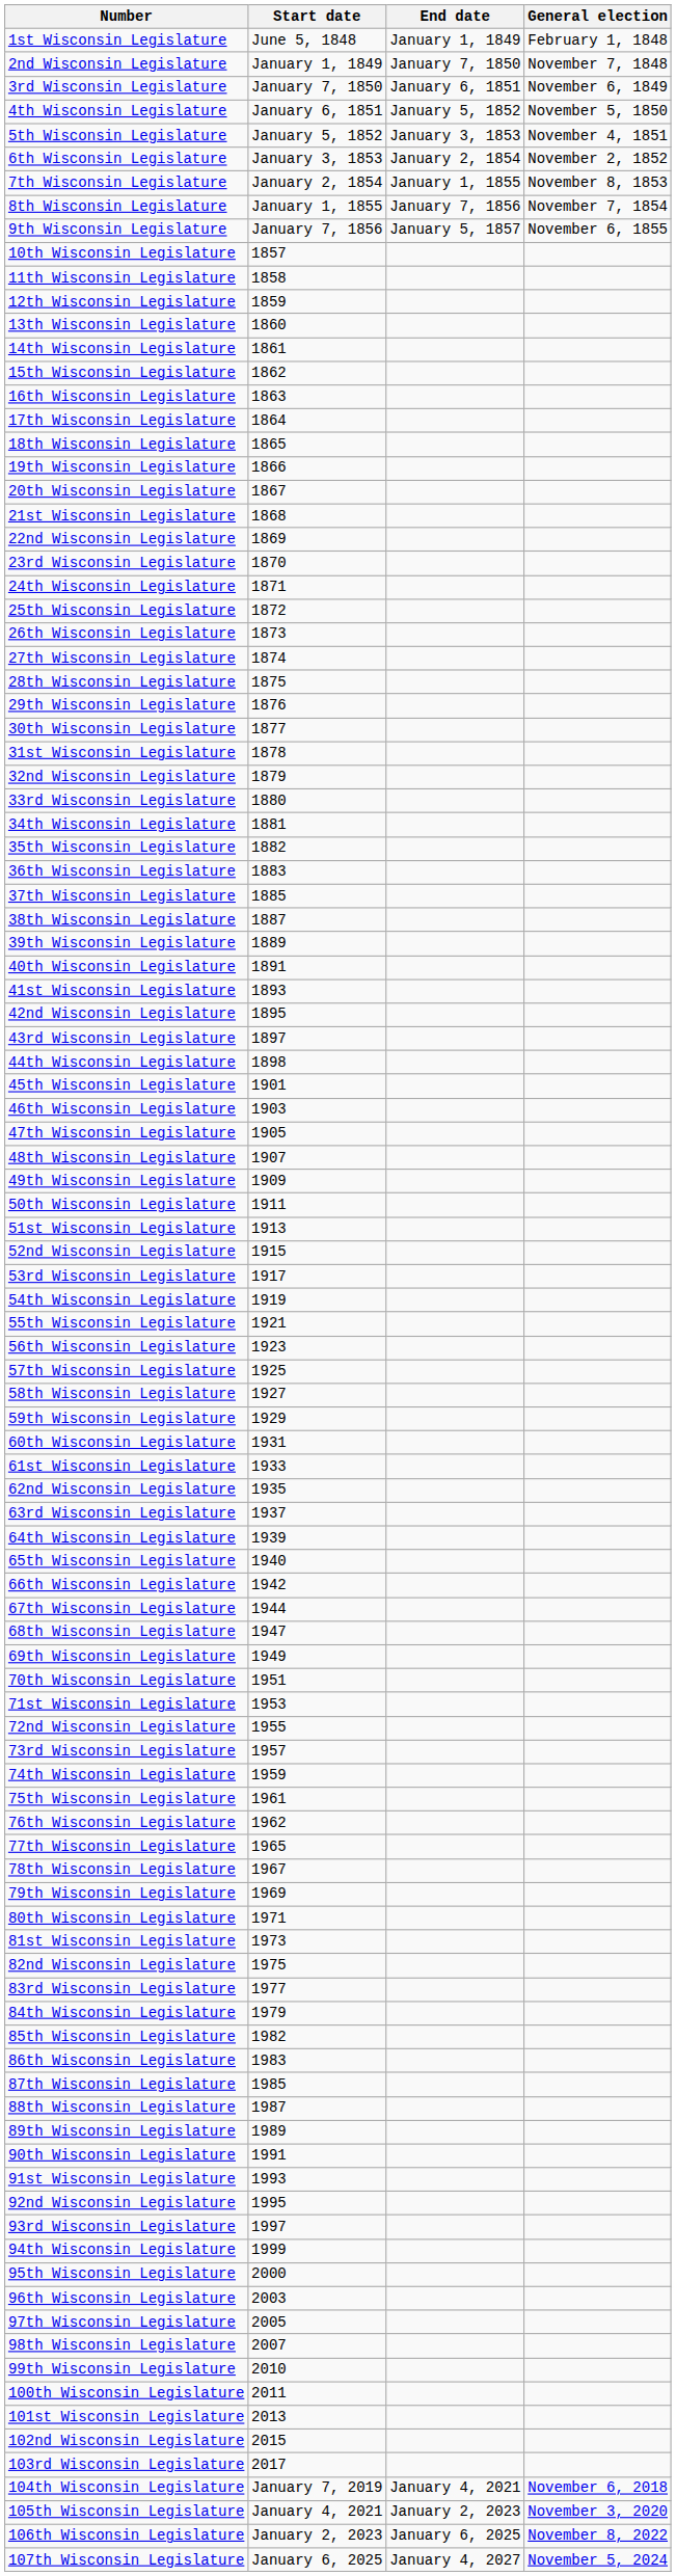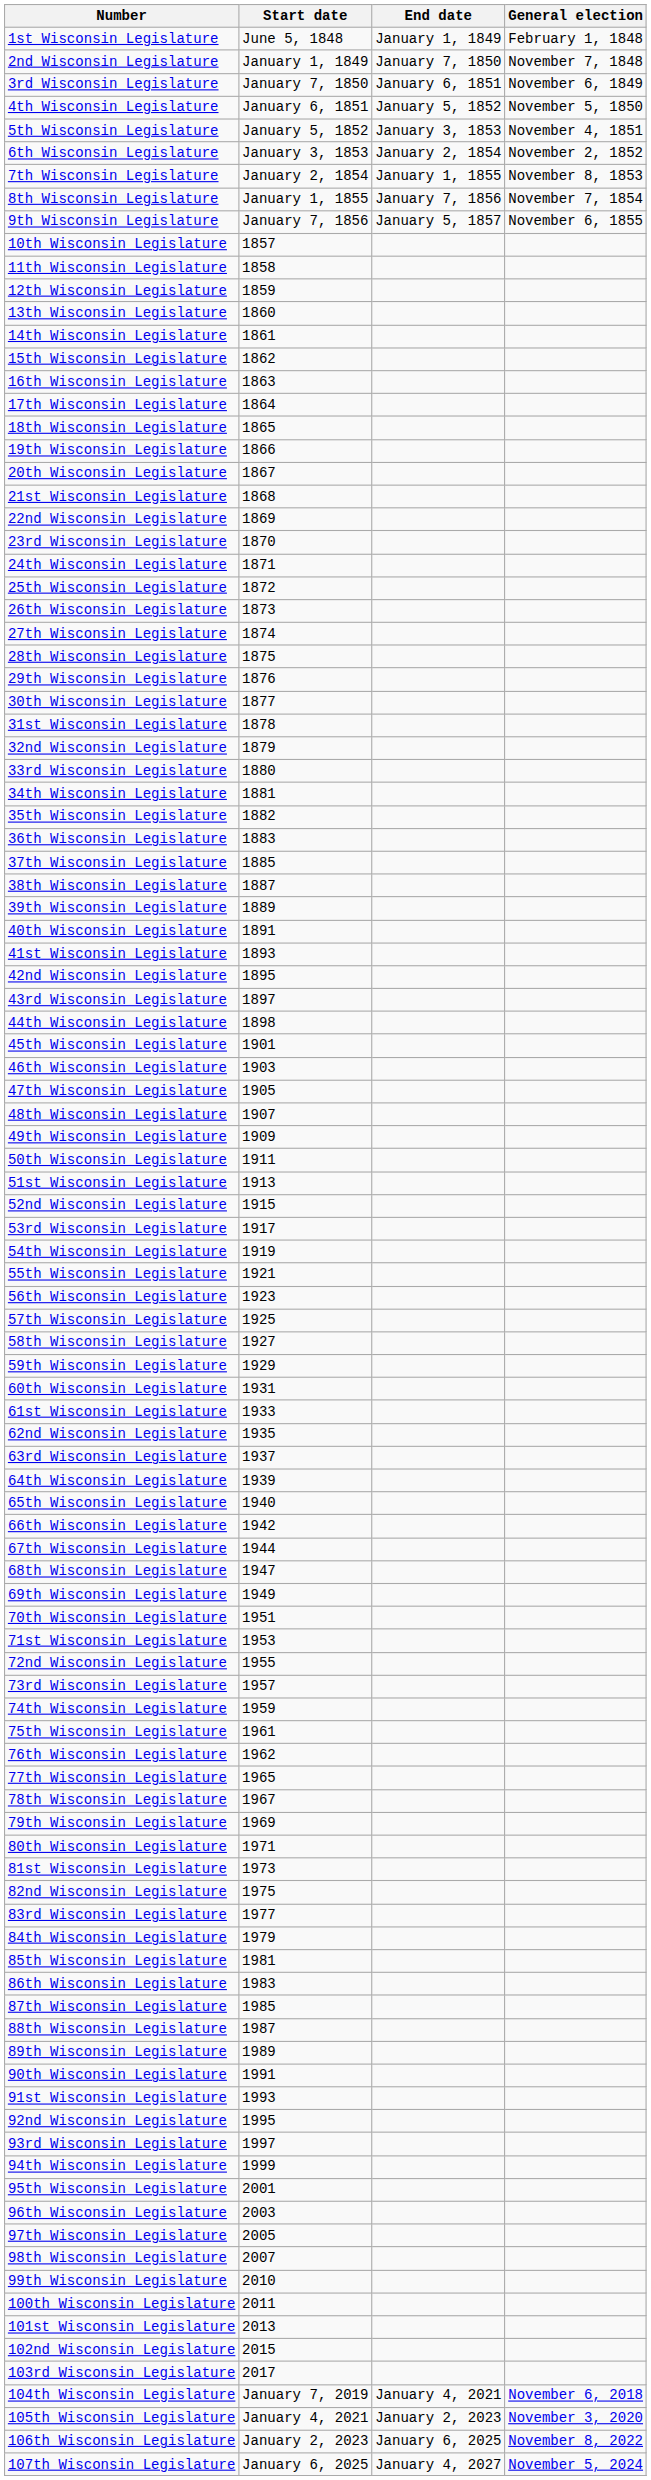 <table class="wikitable mw-datatable sticky-header">
 <tr>
 <th>Number</th>
 <th>Start date</th>
 <th>End date</th>
 <th>General election</th>
 </tr>
 <tr>
 <td><a href='#'>1st Wisconsin Legislature</a></td>
 <td>June 5, 1848</td>
 <td>January 1, 1849</td>
 <td>February 1, 1848</td>
 </tr>
 <tr>
 <td><a href='#'>2nd Wisconsin Legislature</a></td>
 <td>January 1, 1849</td>
 <td>January 7, 1850</td>
 <td>November 7, 1848</td>
 </tr>
 <tr>
 <td><a href='#'>3rd Wisconsin Legislature</a></td>
 <td>January 7, 1850</td>
 <td>January 6, 1851</td>
 <td>November 6, 1849</td>
 </tr>
 <tr>
 <td><a href='#'>4th Wisconsin Legislature</a></td>
 <td>January 6, 1851</td>
 <td>January 5, 1852</td>
 <td>November 5, 1850</td>
 </tr>
 <tr>
 <td><a href='#'>5th Wisconsin Legislature</a></td>
 <td>January 5, 1852</td>
 <td>January 3, 1853</td>
 <td>November 4, 1851</td>
 </tr>
 <tr>
 <td><a href='#'>6th Wisconsin Legislature</a></td>
 <td>January 3, 1853</td>
 <td>January 2, 1854</td>
 <td>November 2, 1852</td>
 </tr>
 <tr>
 <td><a href='#'>7th Wisconsin Legislature</a></td>
 <td>January 2, 1854</td>
 <td>January 1, 1855</td>
 <td>November 8, 1853</td>
 </tr>
 <tr>
 <td><a href='#'>8th Wisconsin Legislature</a></td>
 <td>January 1, 1855</td>
 <td>January 7, 1856</td>
 <td>November 7, 1854</td>
 </tr>
 <tr>
 <td><a href='#'>9th Wisconsin Legislature</a></td>
 <td>January 7, 1856</td>
 <td>January 5, 1857</td>
 <td>November 6, 1855</td>
 </tr>
 <tr>
 <td><a href='#'>10th Wisconsin Legislature</a></td>
 <td>1857</td>
 <td></td>
 <td></td>
 </tr>
 <tr>
 <td><a href='#'>11th Wisconsin Legislature</a></td>
 <td>1858</td>
 <td></td>
 <td></td>
 </tr>
 <tr>
 <td><a href='#'>12th Wisconsin Legislature</a></td>
 <td>1859</td>
 <td></td>
 <td></td>
 </tr>
 <tr>
 <td><a href='#'>13th Wisconsin Legislature</a></td>
 <td>1860</td>
 <td></td>
 <td></td>
 </tr>
 <tr>
 <td><a href='#'>14th Wisconsin Legislature</a></td>
 <td>1861</td>
 <td></td>
 <td></td>
 </tr>
 <tr>
 <td><a href='#'>15th Wisconsin Legislature</a></td>
 <td>1862</td>
 <td></td>
 <td></td>
 </tr>
 <tr>
 <td><a href='#'>16th Wisconsin Legislature</a></td>
 <td>1863</td>
 <td></td>
 <td></td>
 </tr>
 <tr>
 <td><a href='#'>17th Wisconsin Legislature</a></td>
 <td>1864</td>
 <td></td>
 <td></td>
 </tr>
 <tr>
 <td><a href='#'>18th Wisconsin Legislature</a></td>
 <td>1865</td>
 <td></td>
 <td></td>
 </tr>
 <tr>
 <td><a href='#'>19th Wisconsin Legislature</a></td>
 <td>1866</td>
 <td></td>
 <td></td>
 </tr>
 <tr>
 <td><a href='#'>20th Wisconsin Legislature</a></td>
 <td>1867</td>
 <td></td>
 <td></td>
 </tr>
 <tr>
 <td><a href='#'>21st Wisconsin Legislature</a></td>
 <td>1868</td>
 <td></td>
 <td></td>
 </tr>
 <tr>
 <td><a href='#'>22nd Wisconsin Legislature</a></td>
 <td>1869</td>
 <td></td>
 <td></td>
 </tr>
 <tr>
 <td><a href='#'>23rd Wisconsin Legislature</a></td>
 <td>1870</td>
 <td></td>
 <td></td>
 </tr>
 <tr>
 <td><a href='#'>24th Wisconsin Legislature</a></td>
 <td>1871</td>
 <td></td>
 <td></td>
 </tr>
 <tr>
 <td><a href='#'>25th Wisconsin Legislature</a></td>
 <td>1872</td>
 <td></td>
 <td></td>
 </tr>
 <tr>
 <td><a href='#'>26th Wisconsin Legislature</a></td>
 <td>1873</td>
 <td></td>
 <td></td>
 </tr>
 <tr>
 <td><a href='#'>27th Wisconsin Legislature</a></td>
 <td>1874</td>
 <td></td>
 <td></td>
 </tr>
 <tr>
 <td><a href='#'>28th Wisconsin Legislature</a></td>
 <td>1875</td>
 <td></td>
 <td></td>
 </tr>
 <tr>
 <td><a href='#'>29th Wisconsin Legislature</a></td>
 <td>1876</td>
 <td></td>
 <td></td>
 </tr>
 <tr>
 <td><a href='#'>30th Wisconsin Legislature</a></td>
 <td>1877</td>
 <td></td>
 <td></td>
 </tr>
 <tr>
 <td><a href='#'>31st Wisconsin Legislature</a></td>
 <td>1878</td>
 <td></td>
 <td></td>
 </tr>
 <tr>
 <td><a href='#'>32nd Wisconsin Legislature</a></td>
 <td>1879</td>
 <td></td>
 <td></td>
 </tr>
 <tr>
 <td><a href='#'>33rd Wisconsin Legislature</a></td>
 <td>1880</td>
 <td></td>
 <td></td>
 </tr>
 <tr>
 <td><a href='#'>34th Wisconsin Legislature</a></td>
 <td>1881</td>
 <td></td>
 <td></td>
 </tr>
 <tr>
 <td><a href='#'>35th Wisconsin Legislature</a></td>
 <td>1882</td>
 <td></td>
 <td></td>
 </tr>
 <tr>
 <td><a href='#'>36th Wisconsin Legislature</a></td>
 <td>1883</td>
 <td></td>
 <td></td>
 </tr>
 <tr>
 <td><a href='#'>37th Wisconsin Legislature</a></td>
 <td>1885</td>
 <td></td>
 <td></td>
 </tr>
 <tr>
 <td><a href='#'>38th Wisconsin Legislature</a></td>
 <td>1887</td>
 <td></td>
 <td></td>
 </tr>
 <tr>
 <td><a href='#'>39th Wisconsin Legislature</a></td>
 <td>1889</td>
 <td></td>
 <td></td>
 </tr>
 <tr>
 <td><a href='#'>40th Wisconsin Legislature</a></td>
 <td>1891</td>
 <td></td>
 <td></td>
 </tr>
 <tr>
 <td><a href='#'>41st Wisconsin Legislature</a></td>
 <td>1893</td>
 <td></td>
 <td></td>
 </tr>
 <tr>
 <td><a href='#'>42nd Wisconsin Legislature</a></td>
 <td>1895</td>
 <td></td>
 <td></td>
 </tr>
 <tr>
 <td><a href='#'>43rd Wisconsin Legislature</a></td>
 <td>1897</td>
 <td></td>
 <td></td>
 </tr>
 <tr>
 <td><a href='#'>44th Wisconsin Legislature</a></td>
 <td>1898</td>
 <td></td>
 <td></td>
 </tr>
 <tr>
 <td><a href='#'>45th Wisconsin Legislature</a></td>
 <td>1901</td>
 <td></td>
 <td></td>
 </tr>
 <tr>
 <td><a href='#'>46th Wisconsin Legislature</a></td>
 <td>1903</td>
 <td></td>
 <td></td>
 </tr>
 <tr>
 <td><a href='#'>47th Wisconsin Legislature</a></td>
 <td>1905</td>
 <td></td>
 <td></td>
 </tr>
 <tr>
 <td><a href='#'>48th Wisconsin Legislature</a></td>
 <td>1907</td>
 <td></td>
 <td></td>
 </tr>
 <tr>
 <td><a href='#'>49th Wisconsin Legislature</a></td>
 <td>1909</td>
 <td></td>
 <td></td>
 </tr>
 <tr>
 <td><a href='#'>50th Wisconsin Legislature</a></td>
 <td>1911</td>
 <td></td>
 <td></td>
 </tr>
 <tr>
 <td><a href='#'>51st Wisconsin Legislature</a></td>
 <td>1913</td>
 <td></td>
 <td></td>
 </tr>
 <tr>
 <td><a href='#'>52nd Wisconsin Legislature</a></td>
 <td>1915</td>
 <td></td>
 <td></td>
 </tr>
 <tr>
 <td><a href='#'>53rd Wisconsin Legislature</a></td>
 <td>1917</td>
 <td></td>
 <td></td>
 </tr>
 <tr>
 <td><a href='#'>54th Wisconsin Legislature</a></td>
 <td>1919</td>
 <td></td>
 <td></td>
 </tr>
 <tr>
 <td><a href='#'>55th Wisconsin Legislature</a></td>
 <td>1921</td>
 <td></td>
 <td></td>
 </tr>
 <tr>
 <td><a href='#'>56th Wisconsin Legislature</a></td>
 <td>1923</td>
 <td></td>
 <td></td>
 </tr>
 <tr>
 <td><a href='#'>57th Wisconsin Legislature</a></td>
 <td>1925</td>
 <td></td>
 <td></td>
 </tr>
 <tr>
 <td><a href='#'>58th Wisconsin Legislature</a></td>
 <td>1927</td>
 <td></td>
 <td></td>
 </tr>
 <tr>
 <td><a href='#'>59th Wisconsin Legislature</a></td>
 <td>1929</td>
 <td></td>
 <td></td>
 </tr>
 <tr>
 <td><a href='#'>60th Wisconsin Legislature</a></td>
 <td>1931</td>
 <td></td>
 <td></td>
 </tr>
 <tr>
 <td><a href='#'>61st Wisconsin Legislature</a></td>
 <td>1933</td>
 <td></td>
 <td></td>
 </tr>
 <tr>
 <td><a href='#'>62nd Wisconsin Legislature</a></td>
 <td>1935</td>
 <td></td>
 <td></td>
 </tr>
 <tr>
 <td><a href='#'>63rd Wisconsin Legislature</a></td>
 <td>1937</td>
 <td></td>
 <td></td>
 </tr>
 <tr>
 <td><a href='#'>64th Wisconsin Legislature</a></td>
 <td>1939</td>
 <td></td>
 <td></td>
 </tr>
 <tr>
 <td><a href='#'>65th Wisconsin Legislature</a></td>
 <td>1940</td>
 <td></td>
 <td></td>
 </tr>
 <tr>
 <td><a href='#'>66th Wisconsin Legislature</a></td>
 <td>1942</td>
 <td></td>
 <td></td>
 </tr>
 <tr>
 <td><a href='#'>67th Wisconsin Legislature</a></td>
 <td>1944</td>
 <td></td>
 <td></td>
 </tr>
 <tr>
 <td><a href='#'>68th Wisconsin Legislature</a></td>
 <td>1947</td>
 <td></td>
 <td></td>
 </tr>
 <tr>
 <td><a href='#'>69th Wisconsin Legislature</a></td>
 <td>1949</td>
 <td></td>
 <td></td>
 </tr>
 <tr>
 <td><a href='#'>70th Wisconsin Legislature</a></td>
 <td>1951</td>
 <td></td>
 <td></td>
 </tr>
 <tr>
 <td><a href='#'>71st Wisconsin Legislature</a></td>
 <td>1953</td>
 <td></td>
 <td></td>
 </tr>
 <tr>
 <td><a href='#'>72nd Wisconsin Legislature</a></td>
 <td>1955</td>
 <td></td>
 <td></td>
 </tr>
 <tr>
 <td><a href='#'>73rd Wisconsin Legislature</a></td>
 <td>1957</td>
 <td></td>
 <td></td>
 </tr>
 <tr>
 <td><a href='#'>74th Wisconsin Legislature</a></td>
 <td>1959</td>
 <td></td>
 <td></td>
 </tr>
 <tr>
 <td><a href='#'>75th Wisconsin Legislature</a></td>
 <td>1961</td>
 <td></td>
 <td></td>
 </tr>
 <tr>
 <td><a href='#'>76th Wisconsin Legislature</a></td>
 <td>1962</td>
 <td></td>
 <td></td>
 </tr>
 <tr>
 <td><a href='#'>77th Wisconsin Legislature</a></td>
 <td>1965</td>
 <td></td>
 <td></td>
 </tr>
 <tr>
 <td><a href='#'>78th Wisconsin Legislature</a></td>
 <td>1967</td>
 <td></td>
 <td></td>
 </tr>
 <tr>
 <td><a href='#'>79th Wisconsin Legislature</a></td>
 <td>1969</td>
 <td></td>
 <td></td>
 </tr>
 <tr>
 <td><a href='#'>80th Wisconsin Legislature</a></td>
 <td>1971</td>
 <td></td>
 <td></td>
 </tr>
 <tr>
 <td><a href='#'>81st Wisconsin Legislature</a></td>
 <td>1973</td>
 <td></td>
 <td></td>
 </tr>
 <tr>
 <td><a href='#'>82nd Wisconsin Legislature</a></td>
 <td>1975</td>
 <td></td>
 <td></td>
 </tr>
 <tr>
 <td><a href='#'>83rd Wisconsin Legislature</a></td>
 <td>1977</td>
 <td></td>
 <td></td>
 </tr>
 <tr>
 <td><a href='#'>84th Wisconsin Legislature</a></td>
 <td>1979</td>
 <td></td>
 <td></td>
 </tr>
 <tr>
 <td><a href='#'>85th Wisconsin Legislature</a></td>
-<td>1982</td>
+<td>1981</td>
 <td></td>
 <td></td>
 </tr>
 <tr>
 <td><a href='#'>86th Wisconsin Legislature</a></td>
 <td>1983</td>
 <td></td>
 <td></td>
 </tr>
 <tr>
 <td><a href='#'>87th Wisconsin Legislature</a></td>
 <td>1985</td>
 <td></td>
 <td></td>
 </tr>
 <tr>
 <td><a href='#'>88th Wisconsin Legislature</a></td>
 <td>1987</td>
 <td></td>
 <td></td>
 </tr>
 <tr>
 <td><a href='#'>89th Wisconsin Legislature</a></td>
 <td>1989</td>
 <td></td>
 <td></td>
 </tr>
 <tr>
 <td><a href='#'>90th Wisconsin Legislature</a></td>
 <td>1991</td>
 <td></td>
 <td></td>
 </tr>
 <tr>
 <td><a href='#'>91st Wisconsin Legislature</a></td>
 <td>1993</td>
 <td></td>
 <td></td>
 </tr>
 <tr>
 <td><a href='#'>92nd Wisconsin Legislature</a></td>
 <td>1995</td>
 <td></td>
 <td></td>
 </tr>
 <tr>
 <td><a href='#'>93rd Wisconsin Legislature</a></td>
 <td>1997</td>
 <td></td>
 <td></td>
 </tr>
 <tr>
 <td><a href='#'>94th Wisconsin Legislature</a></td>
 <td>1999</td>
 <td></td>
 <td></td>
 </tr>
 <tr>
 <td><a href='#'>95th Wisconsin Legislature</a></td>
-<td>2000</td>
+<td>2001</td>
 <td></td>
 <td></td>
 </tr>
 <tr>
 <td><a href='#'>96th Wisconsin Legislature</a></td>
 <td>2003</td>
 <td></td>
 <td></td>
 </tr>
 <tr>
 <td><a href='#'>97th Wisconsin Legislature</a></td>
 <td>2005</td>
 <td></td>
 <td></td>
 </tr>
 <tr>
 <td><a href='#'>98th Wisconsin Legislature</a></td>
 <td>2007</td>
 <td></td>
 <td></td>
 </tr>
 <tr>
 <td><a href='#'>99th Wisconsin Legislature</a></td>
 <td>2010</td>
 <td></td>
 <td></td>
 </tr>
 <tr>
 <td><a href='#'>100th Wisconsin Legislature</a></td>
 <td>2011</td>
 <td></td>
 <td></td>
 </tr>
 <tr>
 <td><a href='#'>101st Wisconsin Legislature</a></td>
 <td>2013</td>
 <td></td>
 <td></td>
 </tr>
 <tr>
 <td><a href='#'>102nd Wisconsin Legislature</a></td>
 <td>2015</td>
 <td></td>
 <td></td>
 </tr>
 <tr>
 <td><a href='#'>103rd Wisconsin Legislature</a></td>
 <td>2017</td>
 <td></td>
 <td></td>
 </tr>
 <tr>
 <td><a href='#'>104th Wisconsin Legislature</a></td>
 <td>January 7, 2019</td>
 <td>January 4, 2021</td>
 <td><a href='#'>November 6, 2018</a></td>
 </tr>
 <tr>
 <td><a href='#'>105th Wisconsin Legislature</a></td>
 <td>January 4, 2021</td>
 <td>January 2, 2023</td>
 <td><a href='#'>November 3, 2020</a></td>
 </tr>
 <tr>
 <td><a href='#'>106th Wisconsin Legislature</a></td>
 <td>January 2, 2023</td>
 <td>January 6, 2025</td>
 <td><a href='#'>November 8, 2022</a></td>
 </tr>
 <tr>
 <td><a href='#'>107th Wisconsin Legislature</a></td>
 <td>January 6, 2025</td>
 <td>January 4, 2027</td>
 <td><a href='#'>November 5, 2024</a></td>
 </tr>
 <tr>
 </tr>
 </table>
